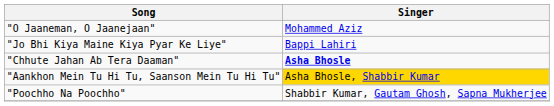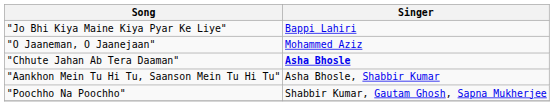 <table class="wikitable">
 <tr>
 <th>Song</th>
 <th>Singer</th>
 </tr>
 <tr>
+<td>"Jo Bhi Kiya Maine Kiya Pyar Ke Liye"</td>
+<td><a href='#'>Bappi Lahiri</a></td>
+</tr>
+<tr>
 <td>"O Jaaneman, O Jaanejaan"</td>
 <td><a href='#'>Mohammed Aziz</a></td>
-</tr>
-<tr>
-<td>"Jo Bhi Kiya Maine Kiya Pyar Ke Liye"</td>
-<td><a href='#'>Bappi Lahiri</a></td>
 </tr>
 <tr>
 <td>"Chhute Jahan Ab Tera Daaman"</td>
 <td><strong><a href='#'>Asha Bhosle</a></strong></td>
 </tr>
 <tr>
 <td>"Aankhon Mein Tu Hi Tu, Saanson Mein Tu Hi Tu"</td>
-<td style="background: gold;">Asha Bhosle, <a href='#'>Shabbir Kumar</a></td>
+<td>Asha Bhosle, <a href='#'>Shabbir Kumar</a></td>
 </tr>
 <tr>
 <td>"Poochho Na Poochho"</td>
 <td>Shabbir Kumar, <a href='#'>Gautam Ghosh</a>, <a href='#'>Sapna Mukherjee</a></td>
 </tr>
 <tr>
 </tr>
 </table>
